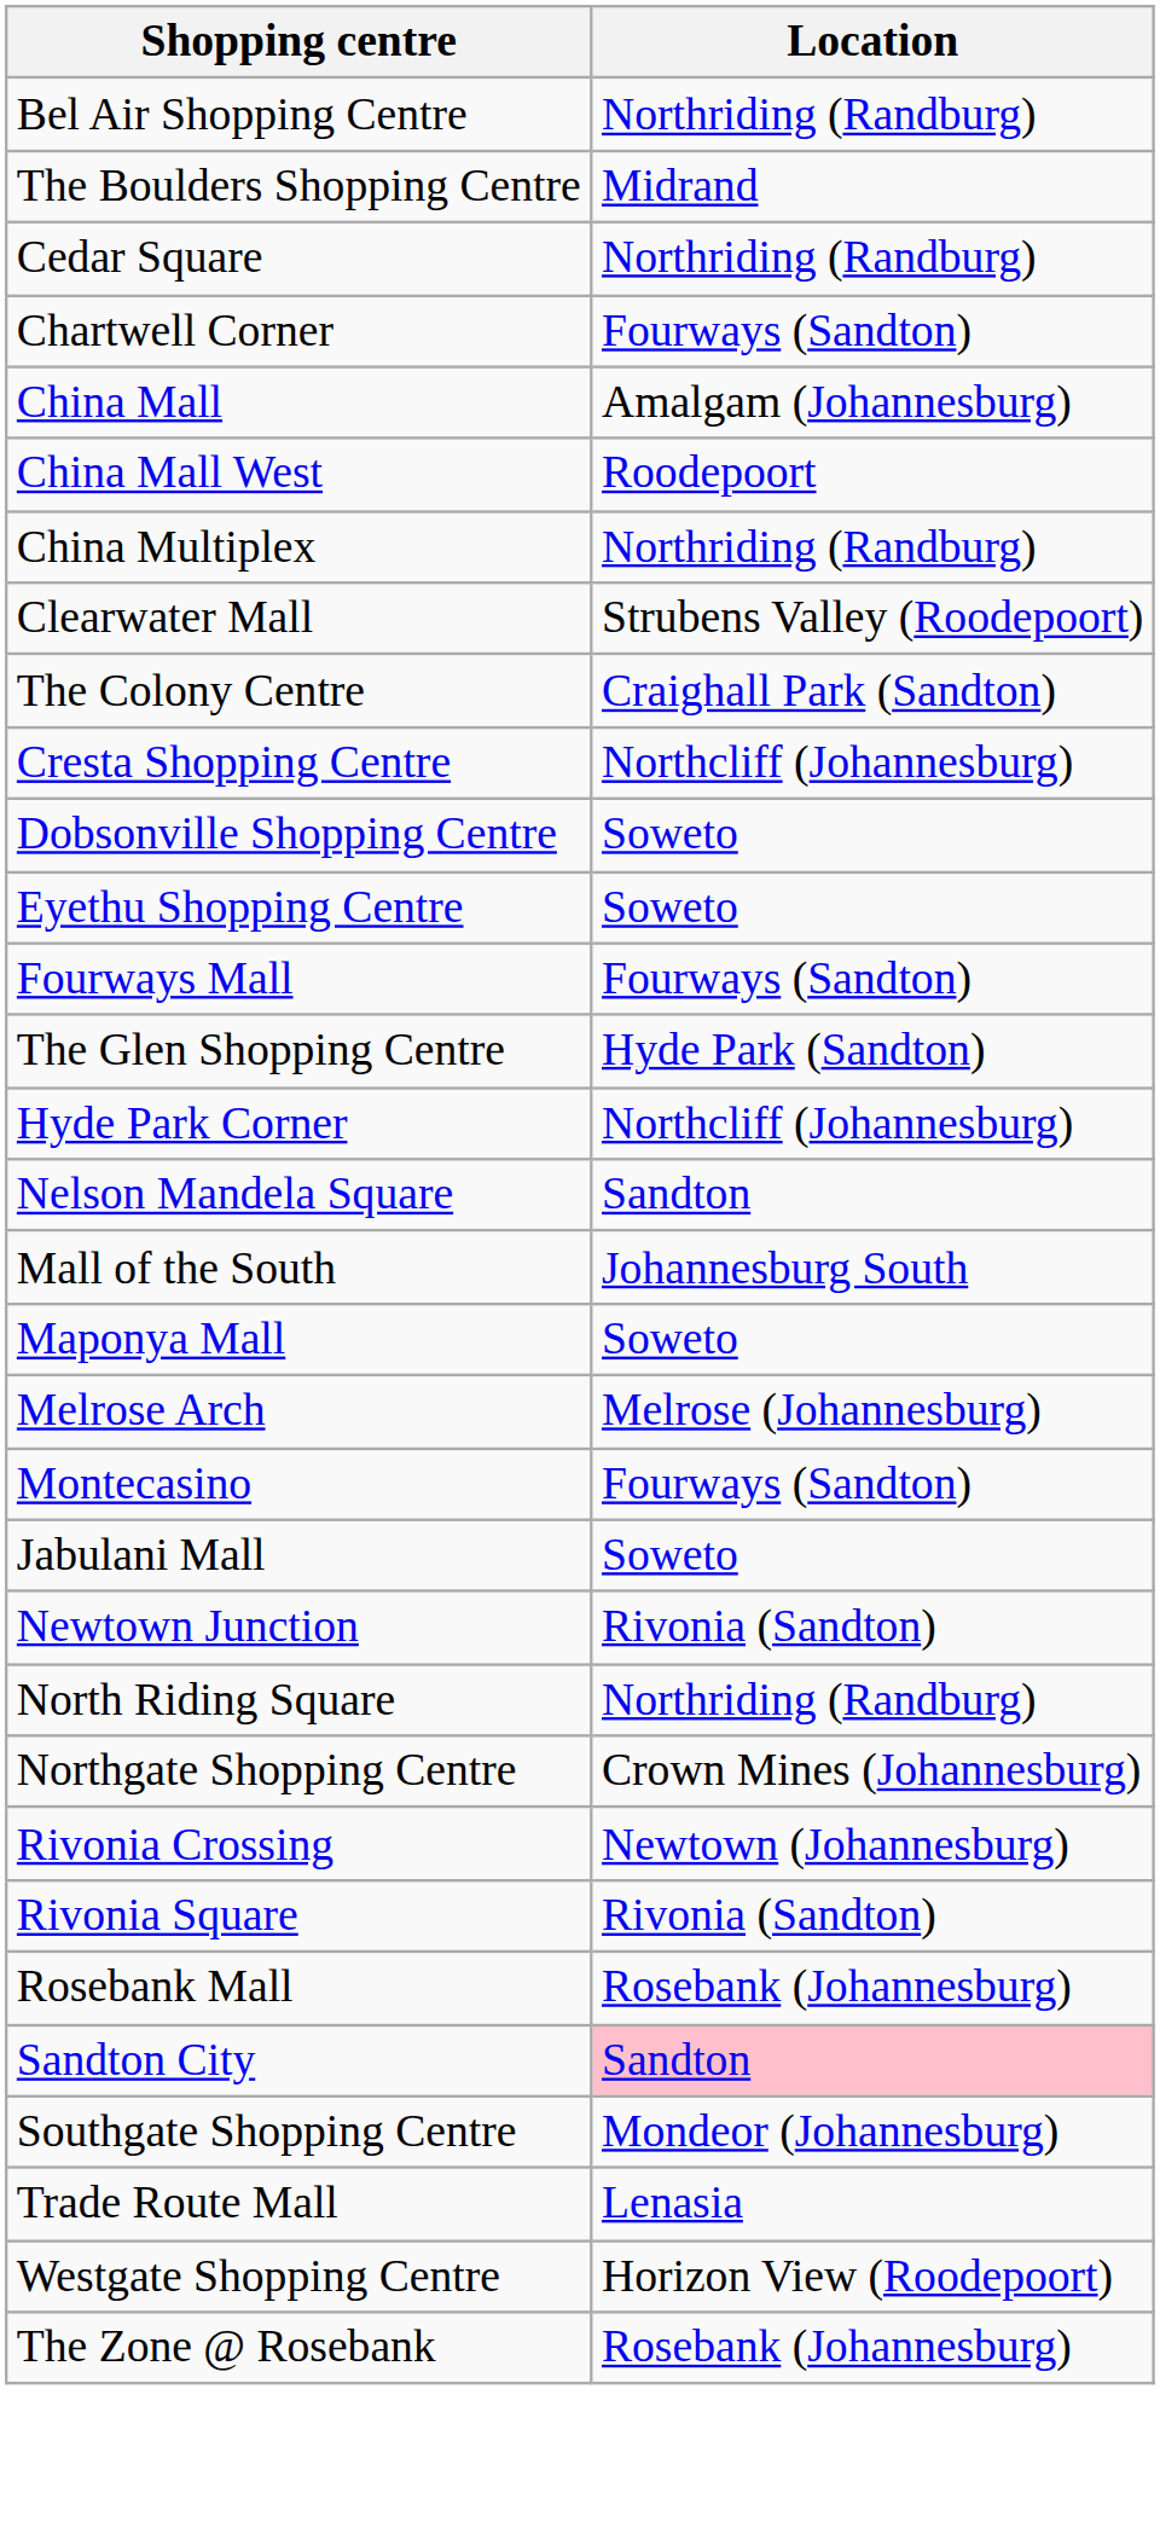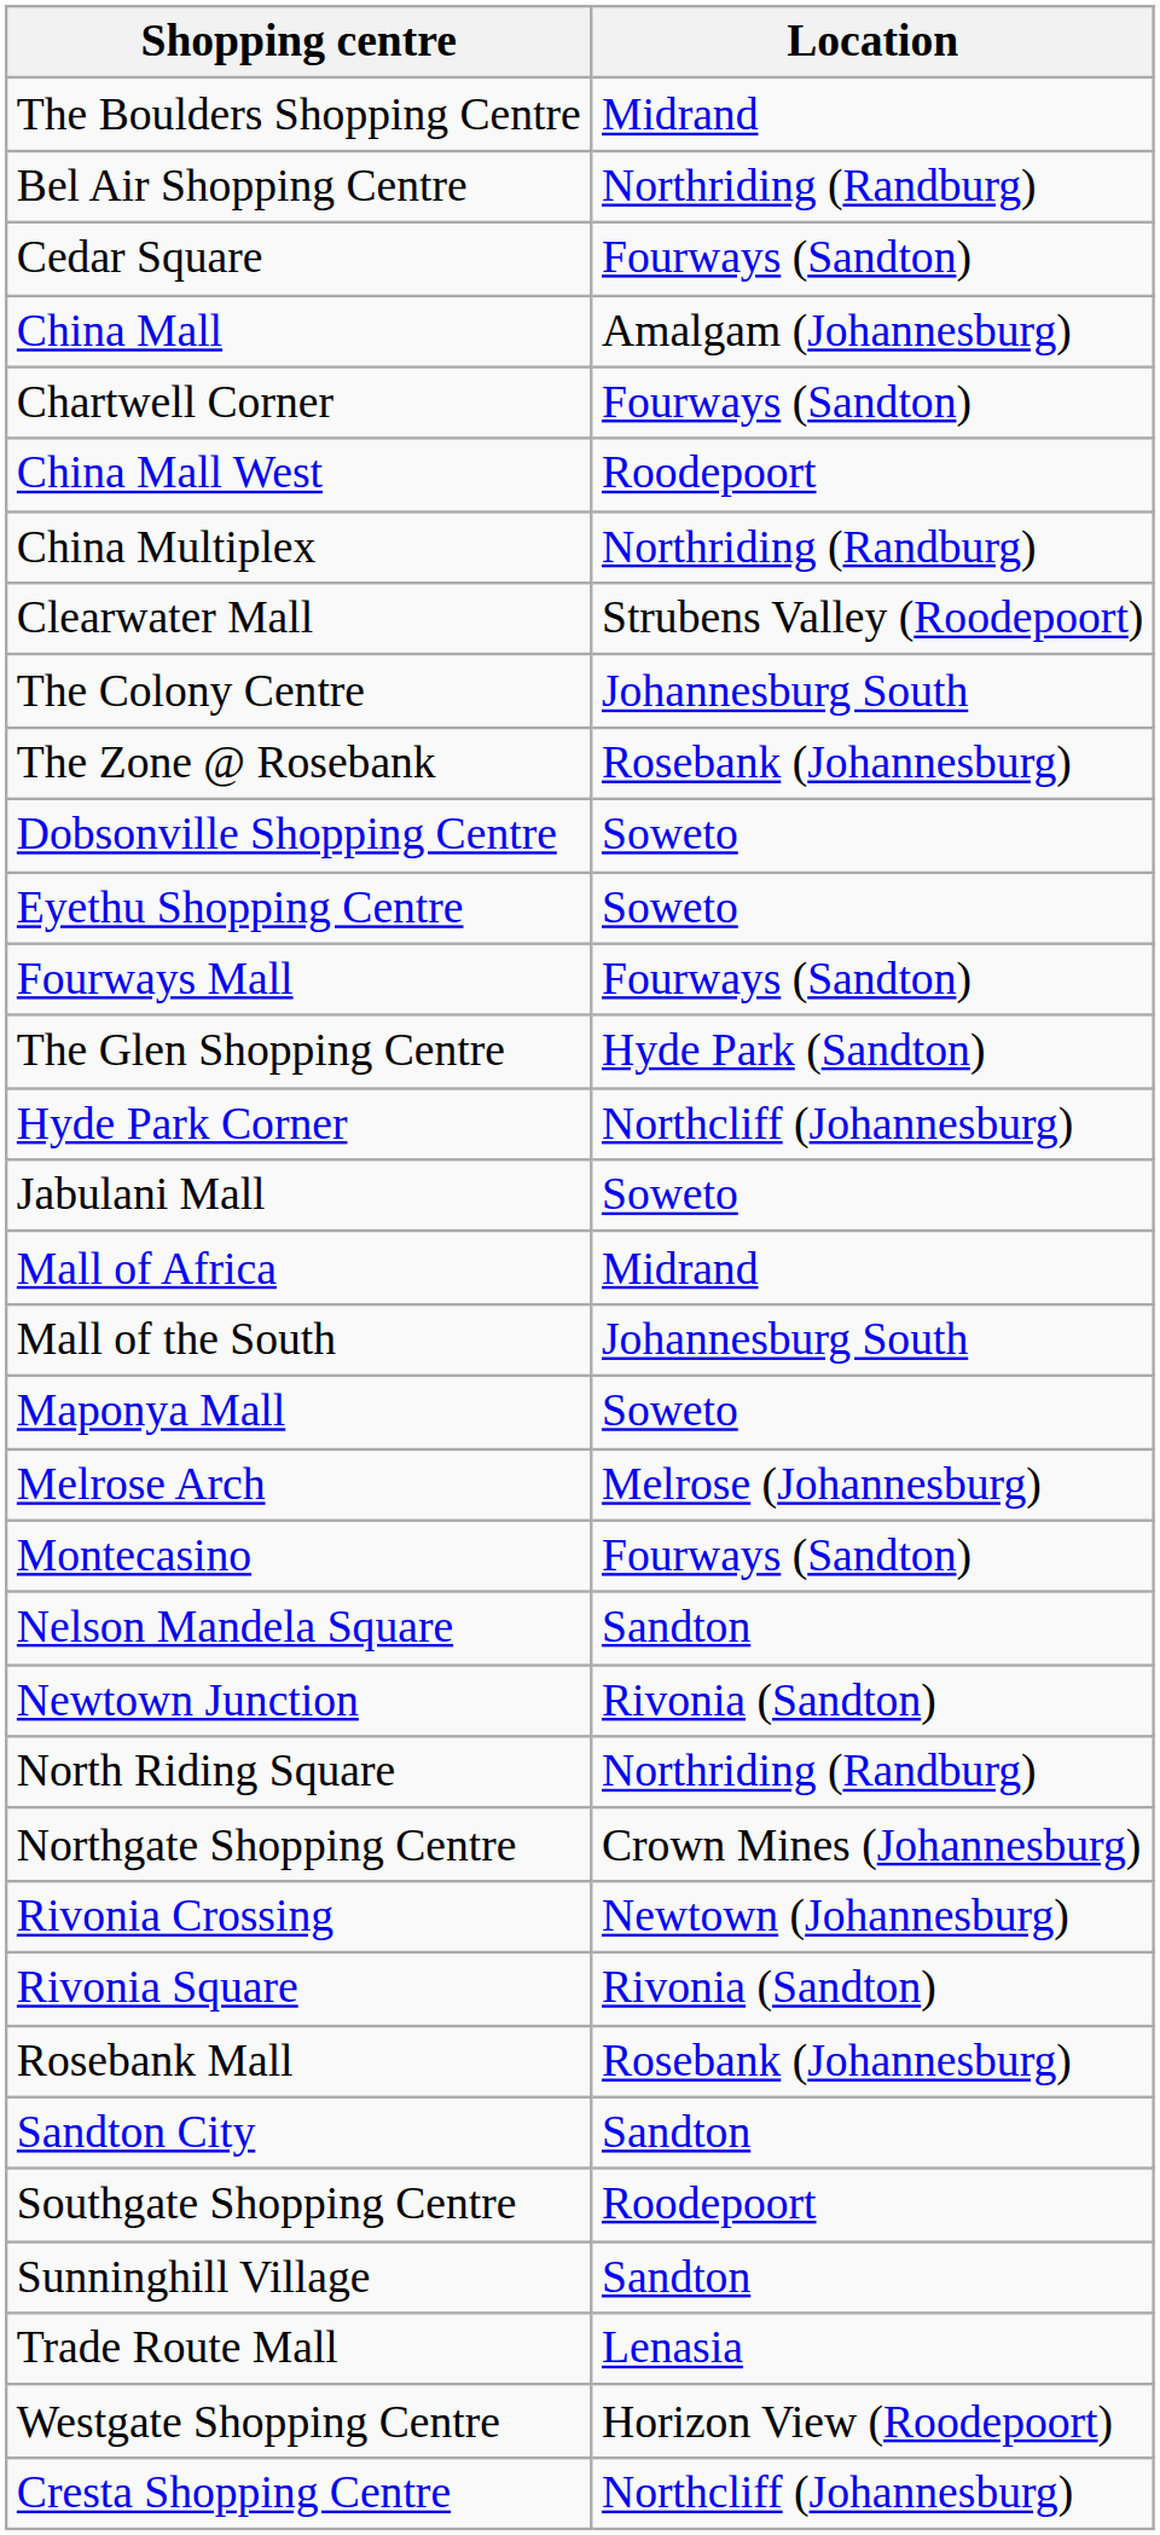 <table class="wikitable sortable">
 <tr>
 <th>Shopping centre</th>
 <th>Location</th>
 </tr>
 <tr>
+<td>The Boulders Shopping Centre</td>
+<td><a href='#'>Midrand</a></td>
+</tr>
+<tr>
 <td>Bel Air Shopping Centre</td>
 <td><a href='#'>Northriding</a> (<a href='#'>Randburg</a>)</td>
 </tr>
 <tr>
-<td>The Boulders Shopping Centre</td>
-<td><a href='#'>Midrand</a></td>
-</tr>
-<tr>
 <td>Cedar Square</td>
-<td><a href='#'>Northriding</a> (<a href='#'>Randburg</a>)</td>
-</tr>
-<tr>
-<td>Chartwell Corner</td>
 <td><a href='#'>Fourways</a> (<a href='#'>Sandton</a>)</td>
 </tr>
 <tr>
 <td><a href='#'>China Mall</a></td>
 <td>Amalgam (<a href='#'>Johannesburg</a>)</td>
+</tr>
+<tr>
+<td>Chartwell Corner</td>
+<td><a href='#'>Fourways</a> (<a href='#'>Sandton</a>)</td>
 </tr>
 <tr>
 <td><a href='#'>China Mall West</a></td>
 <td><a href='#'>Roodepoort</a></td>
 </tr>
 <tr>
 <td>China Multiplex</td>
 <td><a href='#'>Northriding</a> (<a href='#'>Randburg</a>)</td>
 </tr>
 <tr>
 <td>Clearwater Mall</td>
 <td>Strubens Valley (<a href='#'>Roodepoort</a>)</td>
 </tr>
 <tr>
 <td>The Colony Centre</td>
-<td><a href='#'>Craighall Park</a> (<a href='#'>Sandton</a>)</td>
+<td><a href='#'>Johannesburg South</a></td>
 </tr>
 <tr>
-<td><a href='#'>Cresta Shopping Centre</a></td>
-<td><a href='#'>Northcliff</a> (<a href='#'>Johannesburg</a>)</td>
+<td>The Zone @ Rosebank</td>
+<td><a href='#'>Rosebank</a> (<a href='#'>Johannesburg</a>)</td>
 </tr>
 <tr>
 <td><a href='#'>Dobsonville Shopping Centre</a></td>
 <td><a href='#'>Soweto</a></td>
 </tr>
 <tr>
 <td><a href='#'>Eyethu Shopping Centre</a></td>
 <td><a href='#'>Soweto</a></td>
 </tr>
 <tr>
 <td><a href='#'>Fourways Mall</a></td>
 <td><a href='#'>Fourways</a> (<a href='#'>Sandton</a>)</td>
 </tr>
 <tr>
 <td>The Glen Shopping Centre</td>
 <td><a href='#'>Hyde Park</a> (<a href='#'>Sandton</a>)</td>
 </tr>
 <tr>
 <td><a href='#'>Hyde Park Corner</a></td>
 <td><a href='#'>Northcliff</a> (<a href='#'>Johannesburg</a>)</td>
 </tr>
 <tr>
-<td><a href='#'>Nelson Mandela Square</a></td>
-<td><a href='#'>Sandton</a></td>
+<td>Jabulani Mall</td>
+<td><a href='#'>Soweto</a></td>
+</tr>
+<tr>
+<td><a href='#'>Mall of Africa</a></td>
+<td><a href='#'>Midrand</a></td>
 </tr>
 <tr>
 <td>Mall of the South</td>
 <td><a href='#'>Johannesburg South</a></td>
 </tr>
 <tr>
 <td><a href='#'>Maponya Mall</a></td>
 <td><a href='#'>Soweto</a></td>
 </tr>
 <tr>
 <td><a href='#'>Melrose Arch</a></td>
 <td><a href='#'>Melrose</a> (<a href='#'>Johannesburg</a>)</td>
 </tr>
 <tr>
 <td><a href='#'>Montecasino</a></td>
 <td><a href='#'>Fourways</a> (<a href='#'>Sandton</a>)</td>
 </tr>
 <tr>
-<td>Jabulani Mall</td>
-<td><a href='#'>Soweto</a></td>
+<td><a href='#'>Nelson Mandela Square</a></td>
+<td><a href='#'>Sandton</a></td>
 </tr>
 <tr>
 <td><a href='#'>Newtown Junction</a></td>
 <td><a href='#'>Rivonia</a> (<a href='#'>Sandton</a>)</td>
 </tr>
 <tr>
 <td>North Riding Square</td>
 <td><a href='#'>Northriding</a> (<a href='#'>Randburg</a>)</td>
 </tr>
 <tr>
 <td>Northgate Shopping Centre</td>
 <td>Crown Mines (<a href='#'>Johannesburg</a>)</td>
 </tr>
 <tr>
 <td><a href='#'>Rivonia Crossing</a></td>
 <td><a href='#'>Newtown</a> (<a href='#'>Johannesburg</a>)</td>
 </tr>
 <tr>
 <td><a href='#'>Rivonia Square</a></td>
 <td><a href='#'>Rivonia</a> (<a href='#'>Sandton</a>)</td>
 </tr>
 <tr>
 <td>Rosebank Mall</td>
 <td><a href='#'>Rosebank</a> (<a href='#'>Johannesburg</a>)</td>
 </tr>
 <tr>
 <td><a href='#'>Sandton City</a></td>
-<td style="background: pink;"><a href='#'>Sandton</a></td>
+<td><a href='#'>Sandton</a></td>
 </tr>
 <tr>
 <td>Southgate Shopping Centre</td>
-<td><a href='#'>Mondeor</a> (<a href='#'>Johannesburg</a>)</td>
+<td><a href='#'>Roodepoort</a></td>
+</tr>
+<tr>
+<td>Sunninghill Village</td>
+<td><a href='#'>Sandton</a></td>
 </tr>
 <tr>
 <td>Trade Route Mall</td>
 <td><a href='#'>Lenasia</a></td>
 </tr>
 <tr>
 <td>Westgate Shopping Centre</td>
 <td>Horizon View (<a href='#'>Roodepoort</a>)</td>
 </tr>
 <tr>
-<td>The Zone @ Rosebank</td>
-<td><a href='#'>Rosebank</a> (<a href='#'>Johannesburg</a>)</td>
+<td><a href='#'>Cresta Shopping Centre</a></td>
+<td><a href='#'>Northcliff</a> (<a href='#'>Johannesburg</a>)</td>
 </tr>
 </table>
